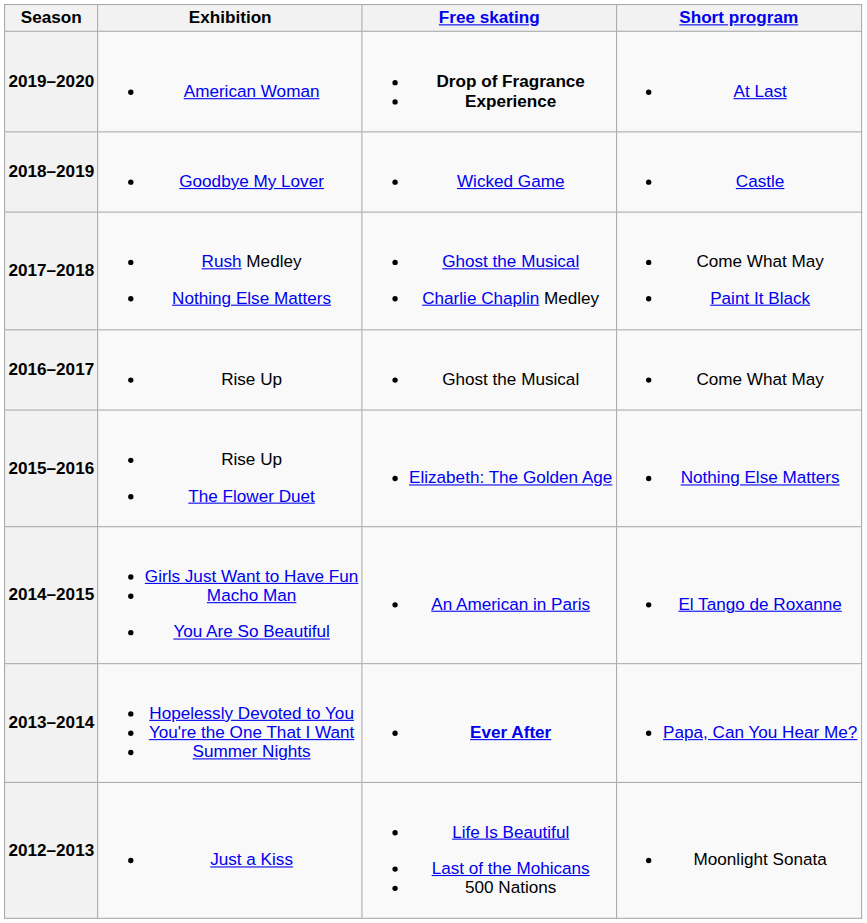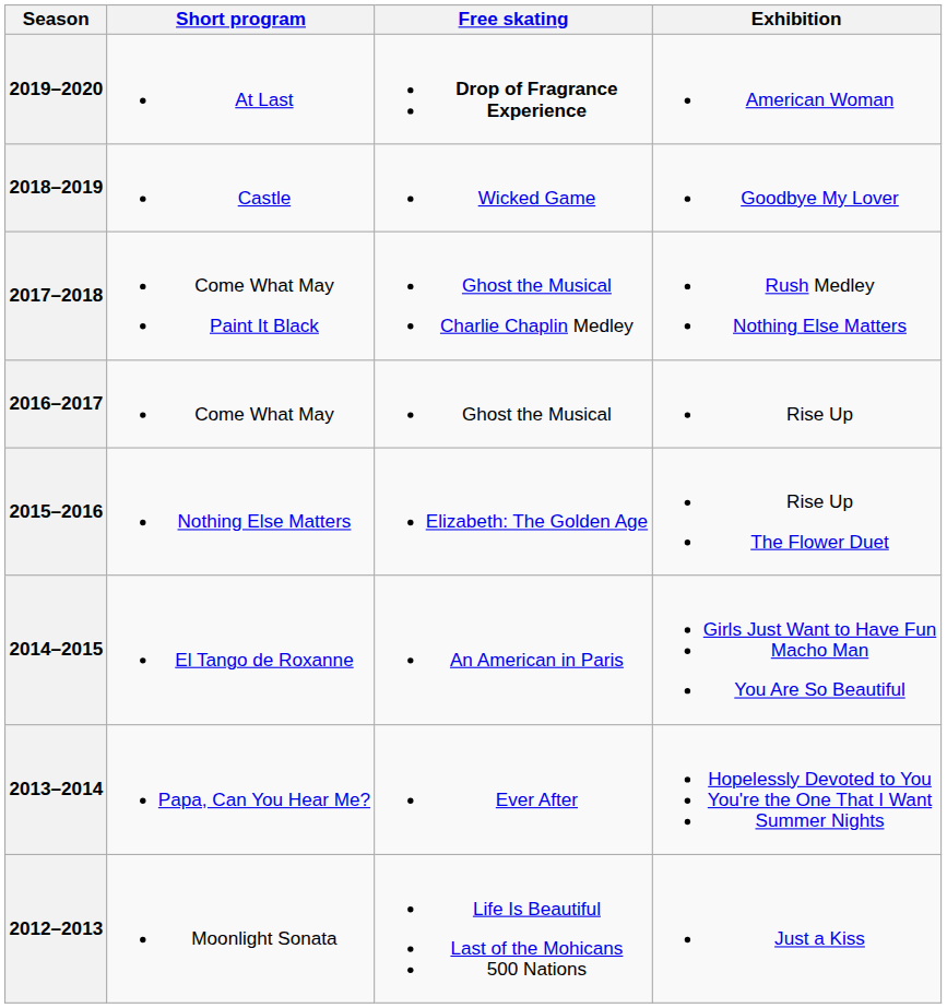 <table class=wikitable style=text-align:center>
 <tr>
 <th>Season</th>
+<th><a href='#'>Short program</a></th>
+<th><a href='#'>Free skating</a></th>
 <th>Exhibition</th>
-<th><a href='#'>Free skating</a></th>
-<th><a href='#'>Short program</a></th>
 </tr>
 <tr>
 <th>2019–2020 <br></th>
+<td><br><ul><li><a href='#'>At Last</a> <br></li></ul></td>
+<td><strong><br><ul><li>Drop of Fragrance <br> </li><li>Experience <br> </li></ul></strong></td>
 <td><br><ul><li><a href='#'>American Woman</a> <br></li></ul></td>
-<td><strong><br><ul><li>Drop of Fragrance <br> </li><li>Experience <br> </li></ul></strong></td>
-<td><br><ul><li><a href='#'>At Last</a> <br></li></ul></td>
 </tr>
 <tr>
 <th>2018–2019 <br></th>
+<td><br><ul><li><a href='#'>Castle</a> <br></li></ul></td>
+<td><br><ul><li><a href='#'>Wicked Game</a> <br></li></ul></td>
 <td><br><ul><li><a href='#'>Goodbye My Lover</a> <br></li></ul></td>
-<td><br><ul><li><a href='#'>Wicked Game</a> <br></li></ul></td>
-<td><br><ul><li><a href='#'>Castle</a> <br></li></ul></td>
 </tr>
 <tr>
 <th>2017–2018 <br></th>
+<td><br><ul><li>Come What May <br></li></ul><ul><li><a href='#'>Paint It Black</a> <br> </li></ul></td>
+<td><br><ul><li><a href='#'>Ghost the Musical</a> <br></li></ul><ul><li><a href='#'>Charlie Chaplin</a> Medley</li></ul></td>
 <td><br><ul><li><a href='#'>Rush</a> Medley</li></ul><ul><li><a href='#'>Nothing Else Matters</a> <br></li></ul></td>
-<td><br><ul><li><a href='#'>Ghost the Musical</a> <br></li></ul><ul><li><a href='#'>Charlie Chaplin</a> Medley</li></ul></td>
-<td><br><ul><li>Come What May <br></li></ul><ul><li><a href='#'>Paint It Black</a> <br> </li></ul></td>
 </tr>
 <tr>
 <th>2016–2017 <br></th>
+<td><br><ul><li>Come What May <br></li></ul></td>
+<td><br><ul><li>Ghost the Musical <br></li></ul></td>
 <td><br><ul><li>Rise Up <br></li></ul></td>
-<td><br><ul><li>Ghost the Musical <br></li></ul></td>
-<td><br><ul><li>Come What May <br></li></ul></td>
 </tr>
 <tr>
 <th>2015–2016 <br></th>
+<td><br><ul><li><a href='#'>Nothing Else Matters</a> <br></li></ul></td>
+<td><br><ul><li><a href='#'>Elizabeth: The Golden Age</a> <br></li></ul></td>
 <td><br><ul><li>Rise Up <br></li></ul><ul><li><a href='#'>The Flower Duet</a> <br></li></ul></td>
-<td><br><ul><li><a href='#'>Elizabeth: The Golden Age</a> <br></li></ul></td>
-<td><br><ul><li><a href='#'>Nothing Else Matters</a> <br></li></ul></td>
 </tr>
 <tr>
 <th>2014–2015 <br></th>
+<td><br><ul><li><a href='#'>El Tango de Roxanne</a> <br></li></ul></td>
+<td><br><ul><li><a href='#'>An American in Paris</a> <br></li></ul></td>
 <td><br><ul><li><a href='#'>Girls Just Want to Have Fun</a> <br></li><li><a href='#'>Macho Man</a> <br></li></ul><ul><li><a href='#'>You Are So Beautiful</a> <br></li></ul></td>
-<td><br><ul><li><a href='#'>An American in Paris</a> <br></li></ul></td>
-<td><br><ul><li><a href='#'>El Tango de Roxanne</a> <br></li></ul></td>
 </tr>
 <tr>
 <th>2013–2014 <br></th>
+<td><br><ul><li><a href='#'>Papa, Can You Hear Me?</a> <br></li></ul></td>
+<td><br><ul><li><a href='#'>Ever After</a> <br></li></ul></td>
 <td><br><ul><li><a href='#'>Hopelessly Devoted to You</a></li><li><a href='#'>You're the One That I Want</a></li><li><a href='#'>Summer Nights</a> <br></li></ul></td>
-<td><strong><br><ul><li><a href='#'>Ever After</a> <br></li></ul></strong></td>
-<td><br><ul><li><a href='#'>Papa, Can You Hear Me?</a> <br></li></ul></td>
 </tr>
 <tr>
 <th>2012–2013 <br></th>
+<td><br><ul><li>Moonlight Sonata <br></li></ul></td>
+<td><br><ul><li><a href='#'>Life Is Beautiful</a> <br></li></ul><ul><li><a href='#'>Last of the Mohicans</a> <br></li><li>500 Nations <br></li></ul></td>
 <td><br><ul><li><a href='#'>Just a Kiss</a> <br></li></ul></td>
-<td><br><ul><li><a href='#'>Life Is Beautiful</a> <br></li></ul><ul><li><a href='#'>Last of the Mohicans</a> <br></li><li>500 Nations <br></li></ul></td>
-<td><br><ul><li>Moonlight Sonata <br></li></ul></td>
 </tr>
 </table>
